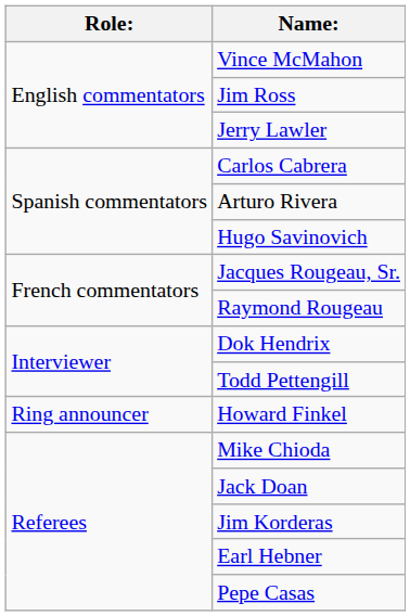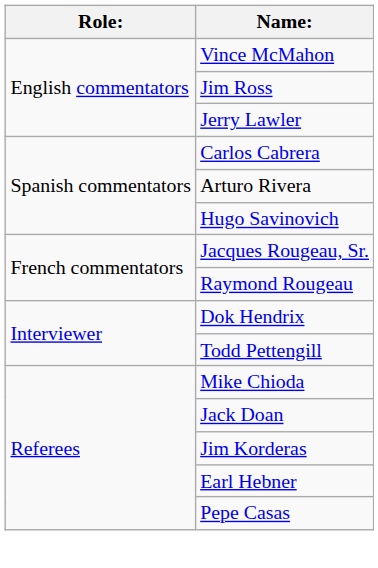 <table class=wikitable style="font-size:90%; margin: 0.5em 0 0.5em 1em; float: right; clear: right;">
 <tr>
 <th>Role:</th>
 <th>Name:</th>
 </tr>
 <tr>
 <td rowspan=3>English <a href='#'>commentators</a></td>
 <td><a href='#'>Vince McMahon</a></td>
 </tr>
 <tr>
 <td><a href='#'>Jim Ross</a></td>
 </tr>
 <tr>
 <td><a href='#'>Jerry Lawler</a></td>
 </tr>
 <tr>
 <td rowspan=3>Spanish commentators</td>
 <td><a href='#'>Carlos Cabrera</a></td>
 </tr>
 <tr>
 <td>Arturo Rivera</td>
 </tr>
 <tr>
 <td><a href='#'>Hugo Savinovich</a></td>
 </tr>
 <tr>
 <td Rowspan=2>French commentators</td>
 <td><a href='#'>Jacques Rougeau, Sr.</a></td>
 </tr>
 <tr>
 <td><a href='#'>Raymond Rougeau</a></td>
 </tr>
 <tr>
 <td rowspan=2><a href='#'>Interviewer</a></td>
 <td><a href='#'>Dok Hendrix</a></td>
 </tr>
 <tr>
 <td><a href='#'>Todd Pettengill</a></td>
 </tr>
 <tr>
-<td rowspan=1><a href='#'>Ring announcer</a></td>
-<td><a href='#'>Howard Finkel</a></td>
-</tr>
-<tr>
 <td rowspan=5><a href='#'>Referees</a></td>
 <td><a href='#'>Mike Chioda</a></td>
 </tr>
 <tr>
 <td><a href='#'>Jack Doan</a></td>
 </tr>
 <tr>
 <td><a href='#'>Jim Korderas</a></td>
 </tr>
 <tr>
 <td><a href='#'>Earl Hebner</a></td>
 </tr>
 <tr>
 <td><a href='#'>Pepe Casas</a></td>
 </tr>
 </table>
